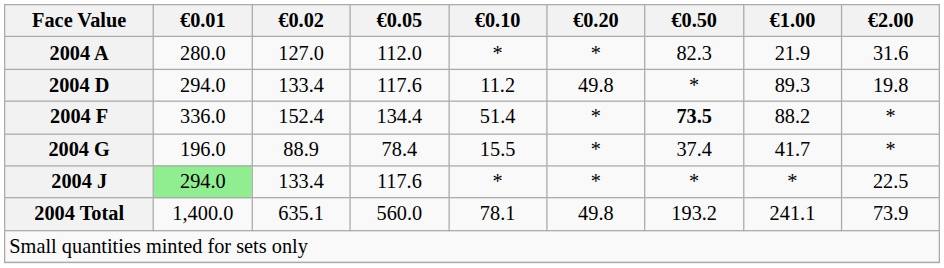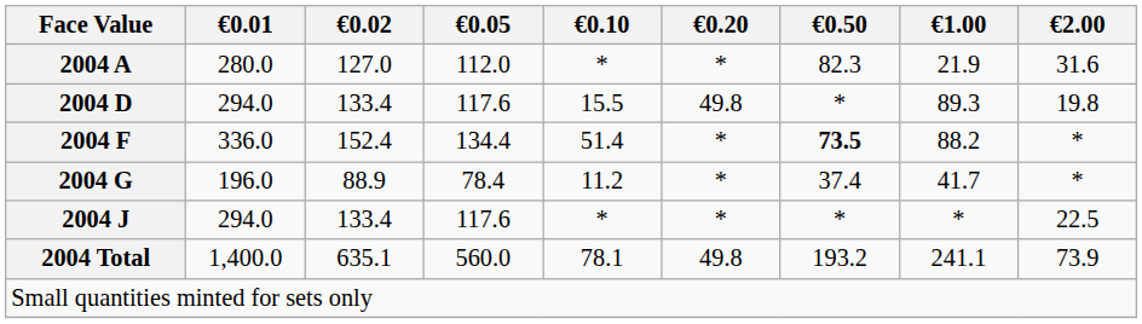 <table class="wikitable" style="text-align:center">
 <tr>
 <th align=left width=110px>Face Value</th>
 <th align=left width=70px>€0.01</th>
 <th align=left width=70px>€0.02</th>
 <th align=left width=70px>€0.05</th>
 <th align=left width=70px>€0.10</th>
 <th align=left width=70px>€0.20</th>
 <th align=left width=70px>€0.50</th>
 <th align=left width=70px>€1.00</th>
 <th align=left width=70px>€2.00</th>
 </tr>
 <tr>
 <th>2004 A</th>
 <td>280.0</td>
 <td>127.0</td>
 <td>112.0</td>
 <td>*</td>
 <td>*</td>
 <td>82.3</td>
 <td>21.9</td>
 <td>31.6</td>
 </tr>
 <tr>
 <th>2004 D</th>
 <td>294.0</td>
 <td>133.4</td>
 <td>117.6</td>
-<td>11.2</td>
+<td>15.5</td>
 <td>49.8</td>
 <td>*</td>
 <td>89.3</td>
 <td>19.8</td>
 </tr>
 <tr>
 <th>2004 F</th>
 <td>336.0</td>
 <td>152.4</td>
 <td>134.4</td>
 <td>51.4</td>
 <td>*</td>
 <td><strong>73.5</strong></td>
 <td>88.2</td>
 <td>*</td>
 </tr>
 <tr>
 <th>2004 G</th>
 <td>196.0</td>
 <td>88.9</td>
 <td>78.4</td>
-<td>15.5</td>
+<td>11.2</td>
 <td>*</td>
 <td>37.4</td>
 <td>41.7</td>
 <td>*</td>
 </tr>
 <tr>
 <th>2004 J</th>
-<td style="background: lightgreen;">294.0</td>
+<td>294.0</td>
 <td>133.4</td>
 <td>117.6</td>
 <td>*</td>
 <td>*</td>
 <td>*</td>
 <td>*</td>
 <td>22.5</td>
 </tr>
 <tr>
 <th>2004 Total</th>
 <td>1,400.0</td>
 <td>635.1</td>
 <td>560.0</td>
 <td>78.1</td>
 <td>49.8</td>
 <td>193.2</td>
 <td>241.1</td>
 <td>73.9</td>
 </tr>
 <tr>
 <td align=left colspan=10> Small quantities minted for sets only</td>
 </tr>
 <tr>
 </tr>
 </table>
